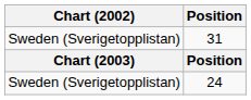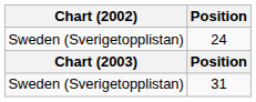 <table class="wikitable">
 <tr>
 <th>Chart (2002)</th>
 <th>Position</th>
 </tr>
 <tr>
 <td>Sweden (Sverigetopplistan)</td>
-<td align="center">31</td>
+<td align="center">24</td>
 </tr>
 <tr>
 <th>Chart (2003)</th>
 <th>Position</th>
 </tr>
 <tr>
 <td>Sweden (Sverigetopplistan)</td>
-<td align="center">24</td>
+<td align="center">31</td>
 </tr>
 </table>
